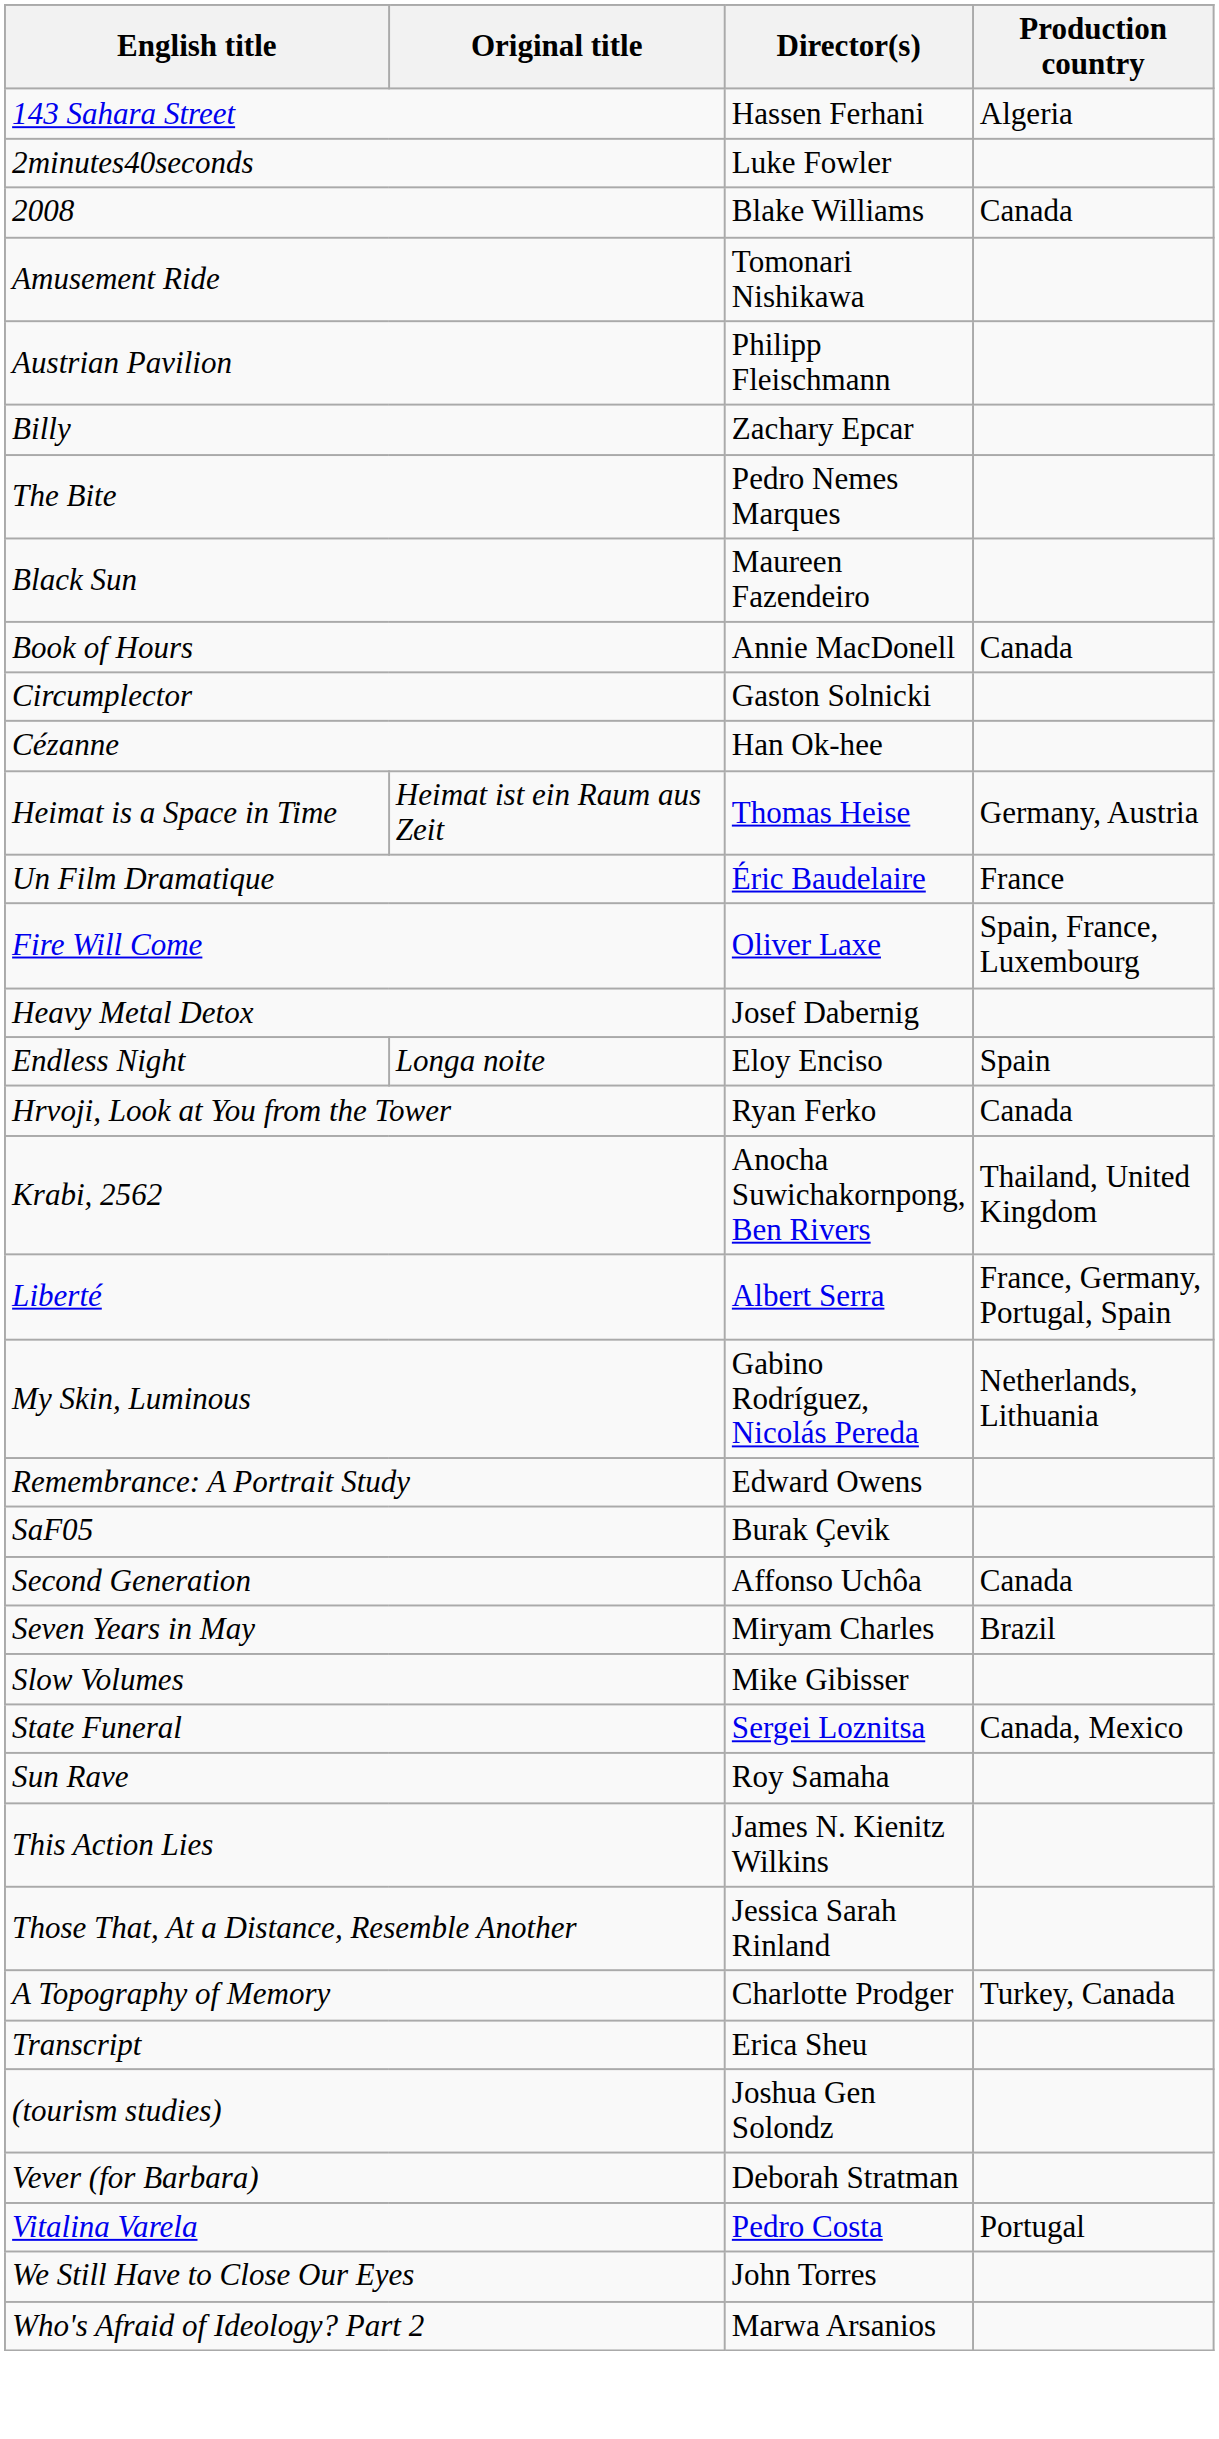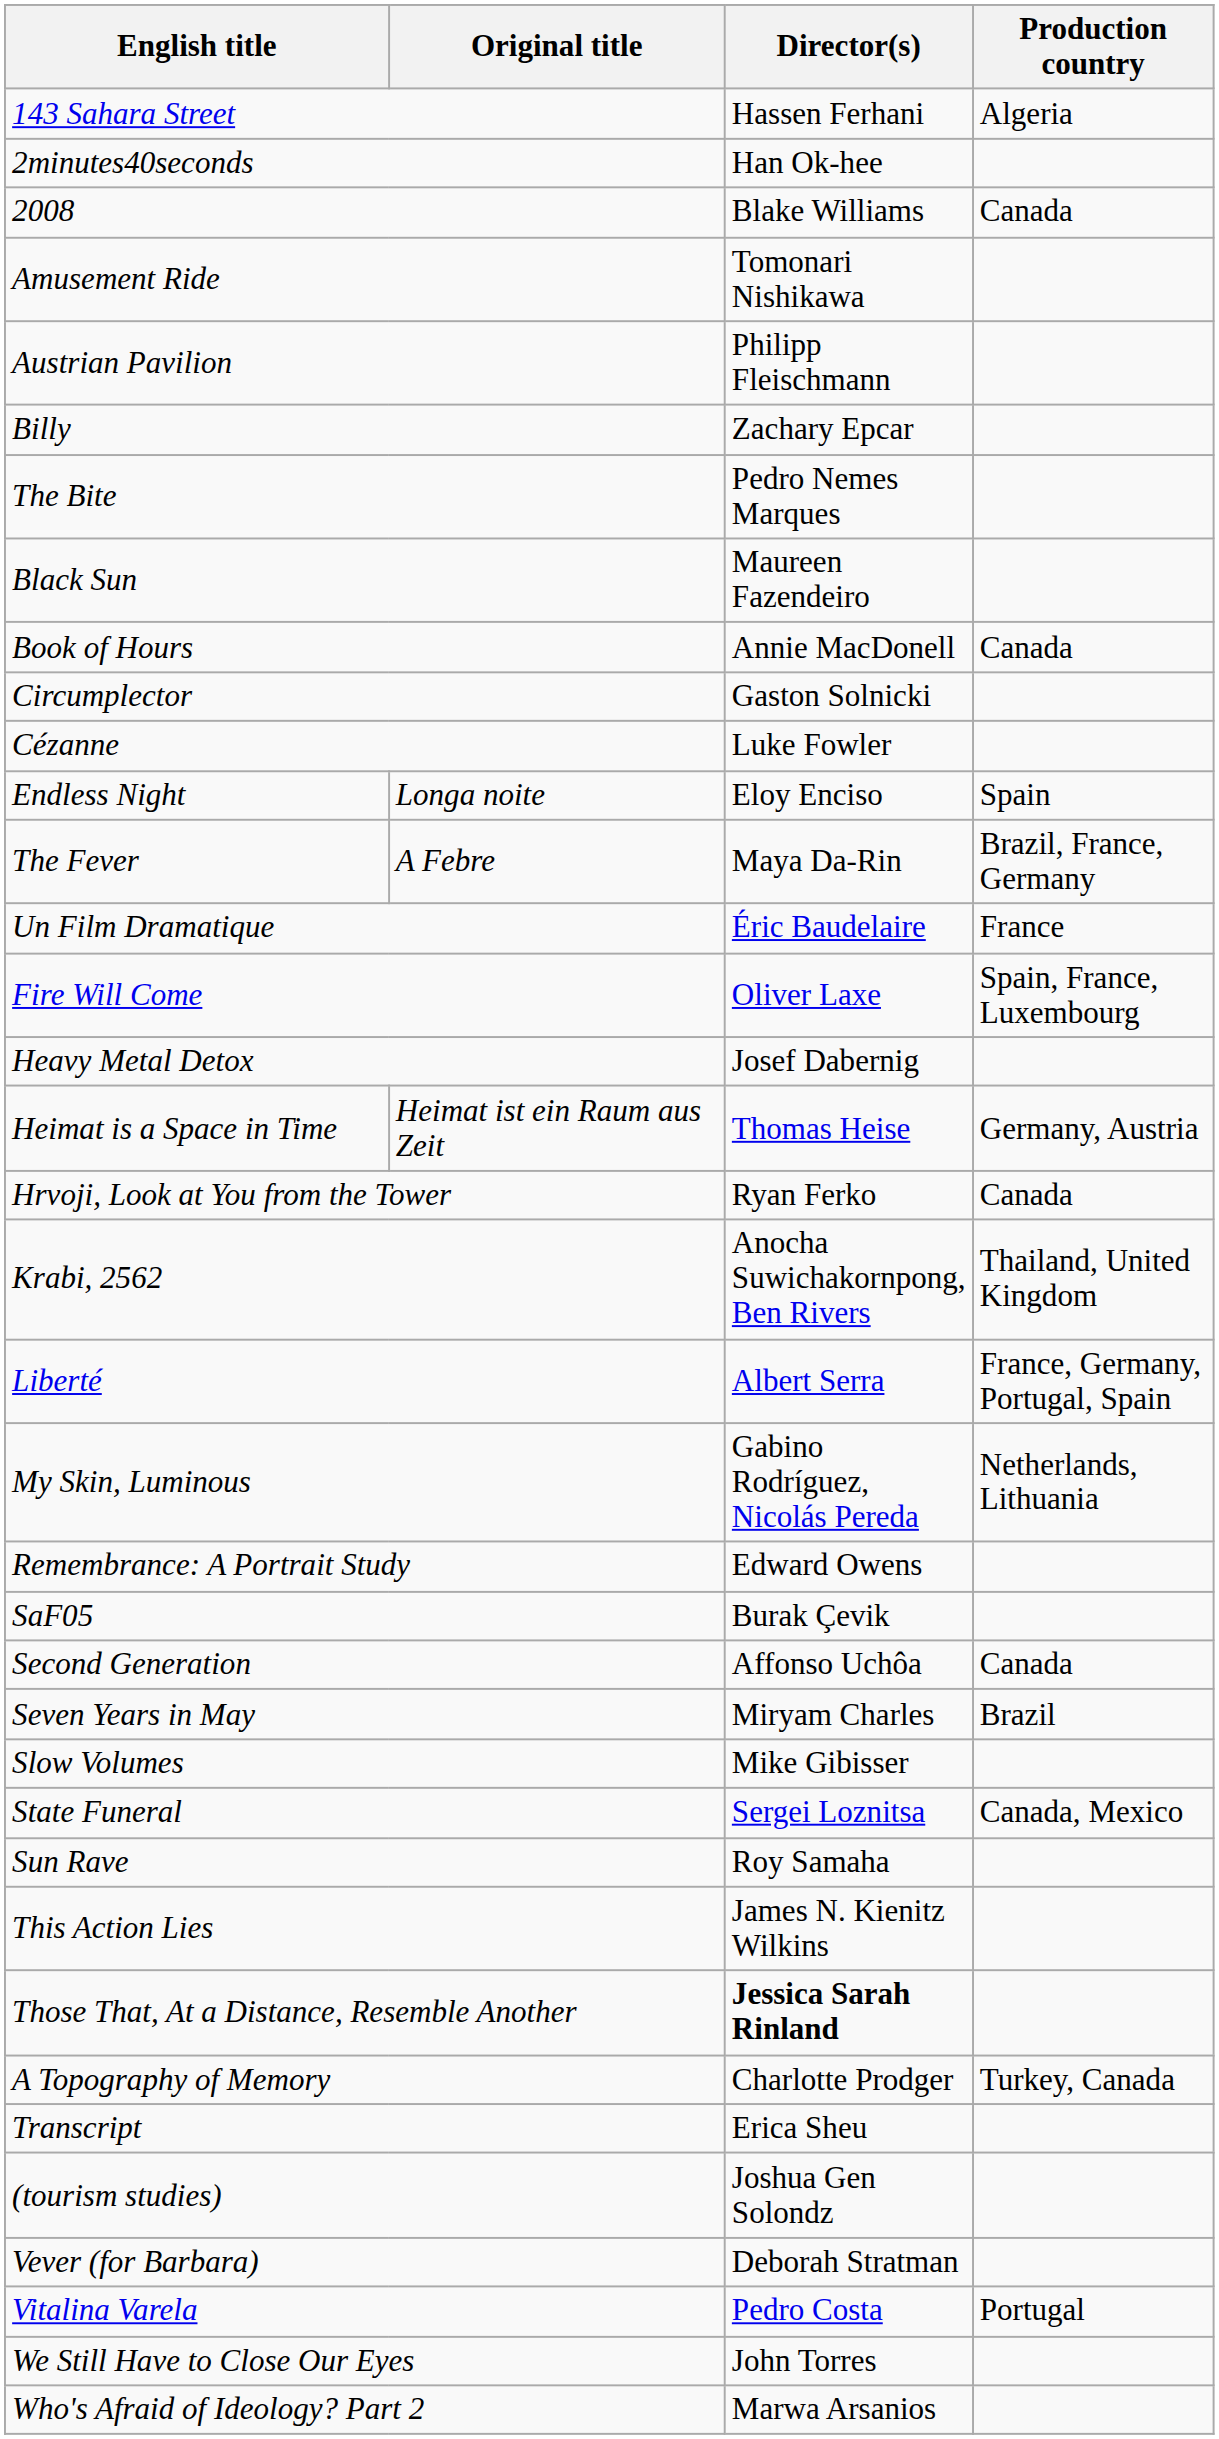 <table class="wikitable" width=100%>
 <tr>
 <th scope="col" width="32%">English title</th>
 <th scope="col" width="28%">Original title</th>
 <th scope="col" width="20%">Director(s)</th>
 <th scope="col" width="20%">Production country</th>
 </tr>
 <tr>
 <td colspan=2><em><a href='#'>143 Sahara Street</a></em></td>
 <td>Hassen Ferhani</td>
 <td>Algeria</td>
 </tr>
 <tr>
 <td colspan=2><em>2minutes40seconds</em></td>
-<td>Luke Fowler</td>
+<td>Han Ok-hee</td>
 <td></td>
 </tr>
 <tr>
 <td colspan=2><em>2008</em></td>
 <td>Blake Williams</td>
 <td>Canada</td>
 </tr>
 <tr>
 <td colspan=2><em>Amusement Ride</em></td>
 <td>Tomonari Nishikawa</td>
 <td></td>
 </tr>
 <tr>
 <td colspan=2><em>Austrian Pavilion</em></td>
 <td>Philipp Fleischmann</td>
 <td></td>
 </tr>
 <tr>
 <td colspan=2><em>Billy</em></td>
 <td>Zachary Epcar</td>
 <td></td>
 </tr>
 <tr>
 <td colspan=2><em>The Bite</em></td>
 <td>Pedro Nemes Marques</td>
 <td></td>
 </tr>
 <tr>
 <td colspan=2><em>Black Sun</em></td>
 <td>Maureen Fazendeiro</td>
 <td></td>
 </tr>
 <tr>
 <td colspan=2><em>Book of Hours</em></td>
 <td>Annie MacDonell</td>
 <td>Canada</td>
 </tr>
 <tr>
 <td colspan=2><em>Circumplector</em></td>
 <td>Gaston Solnicki</td>
 <td></td>
 </tr>
 <tr>
 <td colspan=2><em>Cézanne</em></td>
-<td>Han Ok-hee</td>
+<td>Luke Fowler</td>
 <td></td>
 </tr>
 <tr>
-<td><em>Heimat is a Space in Time</em></td>
-<td><em>Heimat ist ein Raum aus Zeit</em></td>
-<td><a href='#'>Thomas Heise</a></td>
-<td>Germany, Austria</td>
+<td><em>Endless Night</em></td>
+<td><em>Longa noite</em></td>
+<td>Eloy Enciso</td>
+<td>Spain</td>
+</tr>
+<tr>
+<td><em>The Fever</em></td>
+<td><em>A Febre</em></td>
+<td>Maya Da-Rin</td>
+<td>Brazil, France, Germany</td>
 </tr>
 <tr>
 <td colspan=2><em>Un Film Dramatique</em></td>
 <td><a href='#'>Éric Baudelaire</a></td>
 <td>France</td>
 </tr>
 <tr>
 <td colspan=2><em><a href='#'>Fire Will Come</a></em></td>
 <td><a href='#'>Oliver Laxe</a></td>
 <td>Spain, France, Luxembourg</td>
 </tr>
 <tr>
 <td colspan=2><em>Heavy Metal Detox</em></td>
 <td>Josef Dabernig</td>
 <td></td>
 </tr>
 <tr>
-<td><em>Endless Night</em></td>
-<td><em>Longa noite</em></td>
-<td>Eloy Enciso</td>
-<td>Spain</td>
+<td><em>Heimat is a Space in Time</em></td>
+<td><em>Heimat ist ein Raum aus Zeit</em></td>
+<td><a href='#'>Thomas Heise</a></td>
+<td>Germany, Austria</td>
 </tr>
 <tr>
 <td colspan=2><em>Hrvoji, Look at You from the Tower</em></td>
 <td>Ryan Ferko</td>
 <td>Canada</td>
 </tr>
 <tr>
 <td colspan=2><em>Krabi, 2562</em></td>
 <td>Anocha Suwichakornpong, <a href='#'>Ben Rivers</a></td>
 <td>Thailand, United Kingdom</td>
 </tr>
 <tr>
 <td colspan=2><em><a href='#'>Liberté</a></em></td>
 <td><a href='#'>Albert Serra</a></td>
 <td>France, Germany, Portugal, Spain</td>
 </tr>
 <tr>
 <td colspan=2><em>My Skin, Luminous</em></td>
 <td>Gabino Rodríguez, <a href='#'>Nicolás Pereda</a></td>
 <td>Netherlands, Lithuania</td>
 </tr>
 <tr>
 <td colspan=2><em>Remembrance: A Portrait Study</em></td>
 <td>Edward Owens</td>
 <td></td>
 </tr>
 <tr>
 <td colspan=2><em>SaF05</em></td>
 <td>Burak Çevik</td>
 <td></td>
 </tr>
 <tr>
 <td colspan=2><em>Second Generation</em></td>
 <td>Affonso Uchôa</td>
 <td>Canada</td>
 </tr>
 <tr>
 <td colspan=2><em>Seven Years in May</em></td>
 <td>Miryam Charles</td>
 <td>Brazil</td>
 </tr>
 <tr>
 <td colspan=2><em>Slow Volumes</em></td>
 <td>Mike Gibisser</td>
 <td></td>
 </tr>
 <tr>
 <td colspan=2><em>State Funeral</em></td>
 <td><a href='#'>Sergei Loznitsa</a></td>
 <td>Canada, Mexico</td>
 </tr>
 <tr>
 <td colspan=2><em>Sun Rave</em></td>
 <td>Roy Samaha</td>
 <td></td>
 </tr>
 <tr>
 <td colspan=2><em>This Action Lies</em></td>
 <td>James N. Kienitz Wilkins</td>
 <td></td>
 </tr>
 <tr>
 <td colspan=2><em>Those That, At a Distance, Resemble Another</em></td>
-<td>Jessica Sarah Rinland</td>
+<td><strong>Jessica Sarah Rinland</strong></td>
 </tr>
 <tr>
 <td colspan=2><em>A Topography of Memory</em></td>
 <td>Charlotte Prodger</td>
 <td>Turkey, Canada</td>
 </tr>
 <tr>
 <td colspan=2><em>Transcript</em></td>
 <td>Erica Sheu</td>
 </tr>
 <tr>
 <td colspan=2><em>(tourism studies)</em></td>
 <td>Joshua Gen Solondz</td>
 <td></td>
 </tr>
 <tr>
 <td colspan=2><em>Vever (for Barbara)</em></td>
 <td>Deborah Stratman</td>
 <td></td>
 </tr>
 <tr>
 <td colspan=2><em><a href='#'>Vitalina Varela</a></em></td>
 <td><a href='#'>Pedro Costa</a></td>
 <td>Portugal</td>
 </tr>
 <tr>
 <td colspan=2><em>We Still Have to Close Our Eyes</em></td>
 <td>John Torres</td>
 <td></td>
 </tr>
 <tr>
 <td colspan=2><em>Who's Afraid of Ideology? Part 2</em></td>
 <td>Marwa Arsanios</td>
 <td></td>
 </tr>
 </table>
